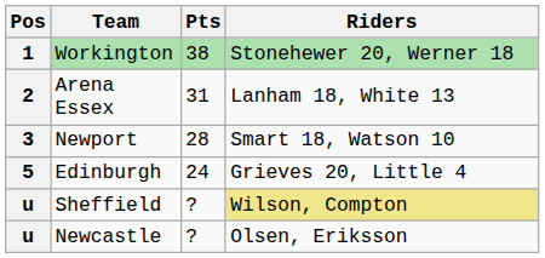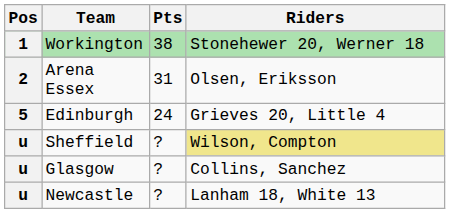 <table class="wikitable">
 <tr>
 <th width=20>Pos</th>
 <th width=80>Team</th>
 <th width=20>Pts</th>
 <th width=200>Riders</th>
 </tr>
 <tr style="background:#ACE1AF;">
 <th>1</th>
 <td>Workington</td>
 <td>38</td>
 <td>Stonehewer 20, Werner 18</td>
 </tr>
 <tr>
 <th>2</th>
 <td>Arena Essex</td>
 <td>31</td>
-<td>Lanham 18, White 13</td>
-</tr>
-<tr>
-<th>3</th>
-<td>Newport</td>
-<td>28</td>
-<td>Smart 18, Watson 10</td>
+<td>Olsen, Eriksson</td>
 </tr>
 <tr>
 <th>5</th>
 <td>Edinburgh</td>
 <td>24</td>
 <td>Grieves 20, Little 4</td>
 </tr>
 <tr>
 <th>u</th>
 <td>Sheffield</td>
 <td>?</td>
 <td style="background: khaki;">Wilson, Compton</td>
 </tr>
 <tr>
 <th>u</th>
+<td>Glasgow</td>
+<td>?</td>
+<td>Collins, Sanchez</td>
+</tr>
+<tr>
+<th>u</th>
 <td>Newcastle</td>
 <td>?</td>
-<td>Olsen, Eriksson</td>
+<td>Lanham 18, White 13</td>
 </tr>
 </table>
